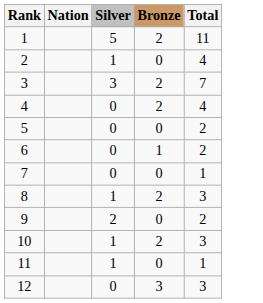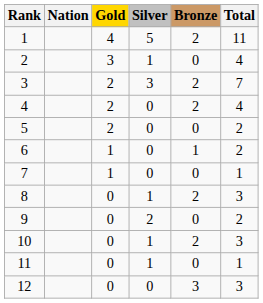 <table class="wikitable sortable" style="text-align:center">
 <tr>
 <th>Rank</th>
 <th>Nation</th>
+<th style="background-color:gold">Gold</th>
 <th style="background-color:silver">Silver</th>
 <th style="background-color:#cc9966">Bronze</th>
 <th>Total</th>
 </tr>
 <tr>
 <td>1</td>
 <td align=left></td>
+<td>4</td>
 <td>5</td>
 <td>2</td>
 <td>11</td>
 </tr>
 <tr>
 <td>2</td>
 <td align=left></td>
+<td>3</td>
 <td>1</td>
 <td>0</td>
 <td>4</td>
 </tr>
 <tr>
 <td>3</td>
 <td align=left></td>
+<td>2</td>
 <td>3</td>
 <td>2</td>
 <td>7</td>
 </tr>
 <tr>
 <td>4</td>
 <td align=left></td>
+<td>2</td>
 <td>0</td>
 <td>2</td>
 <td>4</td>
 </tr>
 <tr>
 <td>5</td>
 <td align=left></td>
+<td>2</td>
 <td>0</td>
 <td>0</td>
 <td>2</td>
 </tr>
 <tr>
 <td>6</td>
 <td align=left></td>
+<td>1</td>
 <td>0</td>
 <td>1</td>
 <td>2</td>
 </tr>
 <tr>
 <td>7</td>
 <td align=left></td>
+<td>1</td>
 <td>0</td>
 <td>0</td>
 <td>1</td>
 </tr>
 <tr>
 <td>8</td>
 <td align=left></td>
+<td>0</td>
 <td>1</td>
 <td>2</td>
 <td>3</td>
 </tr>
 <tr>
 <td>9</td>
 <td align=left></td>
+<td>0</td>
 <td>2</td>
 <td>0</td>
 <td>2</td>
 </tr>
 <tr>
 <td>10</td>
 <td align=left></td>
+<td>0</td>
 <td>1</td>
 <td>2</td>
 <td>3</td>
 </tr>
 <tr>
 <td>11</td>
 <td align=left></td>
+<td>0</td>
 <td>1</td>
 <td>0</td>
 <td>1</td>
 </tr>
 <tr>
 <td>12</td>
 <td align=left></td>
 <td>0</td>
+<td>0</td>
 <td>3</td>
 <td>3</td>
 </tr>
 </table>
